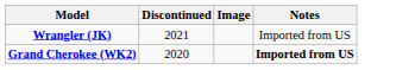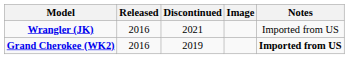 <table class="wikitable" style="text-align:center">
 <tr>
 <th>Model</th>
+<th>Released</th>
 <th>Discontinued</th>
 <th>Image</th>
 <th>Notes</th>
 </tr>
 <tr>
 <td><strong><a href='#'>Wrangler (JK)</a></strong></td>
+<td>2016</td>
 <td>2021</td>
 <td></td>
 <td>Imported from US</td>
 </tr>
 <tr>
 <td><strong><a href='#'>Grand Cherokee (WK2)</a></strong></td>
-<td>2020</td>
+<td>2016</td>
+<td>2019</td>
 <td></td>
 <td><strong>Imported from US</strong></td>
 </tr>
 </table>
